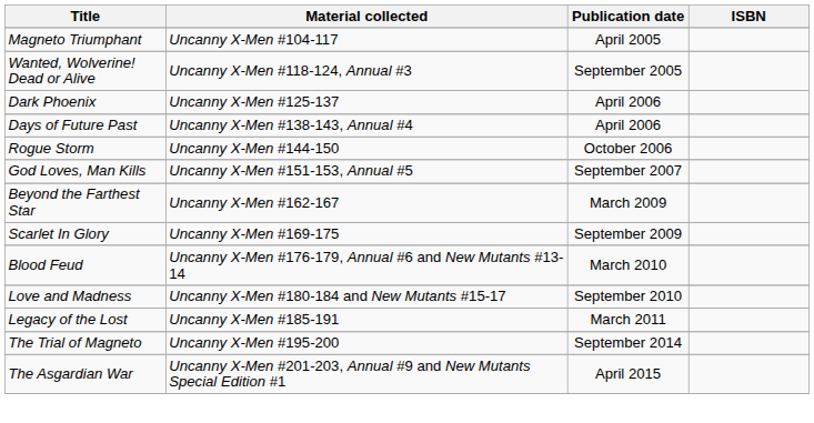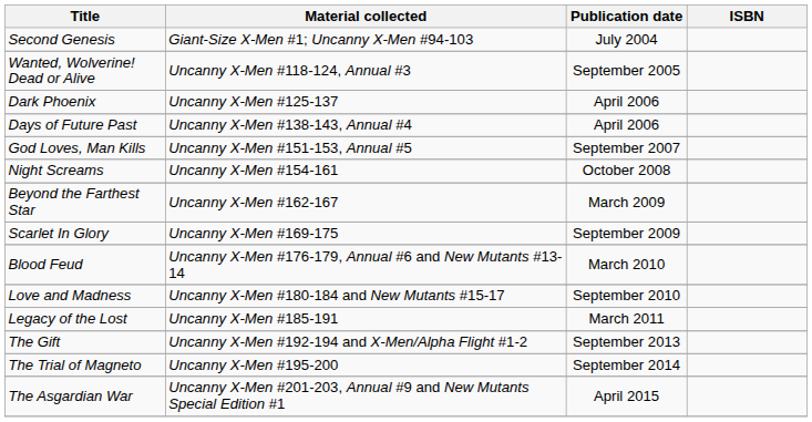 <table class="wikitable" width="100%">
 <tr>
 <th width=20%>Title</th>
 <th width=50%>Material collected</th>
 <th width=15%>Publication date</th>
 <th width=15%>ISBN</th>
 </tr>
 <tr>
+<td><em>Second Genesis</em></td>
+<td><em>Giant-Size X-Men</em> #1; <em>Uncanny X-Men</em> #94-103</td>
+<td align="center">July 2004</td>
+<td align="center"></td>
 </tr>
 <tr>
-<td><em>Magneto Triumphant</em></td>
-<td><em>Uncanny X-Men</em> #104-117</td>
-<td align="center">April 2005</td>
-<td align="center"></td>
 </tr>
 <tr>
 </tr>
 <tr>
 <td><em>Wanted, Wolverine! Dead or Alive</em></td>
 <td><em>Uncanny X-Men</em> #118-124, <em>Annual</em> #3</td>
 <td align="center">September 2005</td>
 <td align="center"></td>
 </tr>
 <tr>
 </tr>
 <tr>
 <td><em>Dark Phoenix</em></td>
 <td><em>Uncanny X-Men</em> #125-137</td>
 <td align="center">April 2006</td>
 <td align="center"></td>
 </tr>
 <tr>
 </tr>
 <tr>
 <td><em>Days of Future Past</em></td>
 <td><em>Uncanny X-Men</em> #138-143, <em>Annual</em> #4</td>
 <td align="center">April 2006</td>
 <td align="center"></td>
 </tr>
 <tr>
 </tr>
 <tr>
-<td><em>Rogue Storm</em></td>
-<td><em>Uncanny X-Men</em> #144-150</td>
-<td align="center">October 2006</td>
-<td align="center"></td>
-</tr>
-<tr>
 </tr>
 <tr>
 <td><em>God Loves, Man Kills</em></td>
 <td><em>Uncanny X-Men</em> #151-153, <em>Annual</em> #5</td>
 <td align="center">September 2007</td>
 <td align="center"></td>
 </tr>
 <tr>
+</tr>
+<tr>
+<td><em>Night Screams</em></td>
+<td><em>Uncanny X-Men</em> #154-161</td>
+<td align="center">October 2008</td>
+<td align="center"></td>
 </tr>
 <tr>
 </tr>
 <tr>
 <td><em>Beyond the Farthest Star</em></td>
 <td><em>Uncanny X-Men</em> #162-167</td>
 <td align="center">March 2009</td>
 <td align="center"></td>
 </tr>
 <tr>
 </tr>
 <tr>
 <td><em>Scarlet In Glory</em></td>
 <td><em>Uncanny X-Men</em> #169-175</td>
 <td align="center">September 2009</td>
 <td align="center"></td>
 </tr>
 <tr>
 </tr>
 <tr>
 <td><em>Blood Feud</em></td>
 <td><em>Uncanny X-Men</em> #176-179, <em>Annual</em> #6 and <em>New Mutants</em> #13-14</td>
 <td align="center">March 2010</td>
 <td align="center"></td>
 </tr>
 <tr>
 </tr>
 <tr>
 <td><em>Love and Madness</em></td>
 <td><em>Uncanny X-Men</em> #180-184 and <em>New Mutants</em> #15-17</td>
 <td align="center">September 2010</td>
 <td align="center"></td>
 </tr>
 <tr>
 </tr>
 <tr>
 <td><em>Legacy of the Lost</em></td>
 <td><em>Uncanny X-Men</em> #185-191</td>
 <td align="center">March 2011</td>
 <td align="center"></td>
 </tr>
 <tr>
 </tr>
 <tr>
+<td><em>The Gift</em></td>
+<td><em>Uncanny X-Men</em> #192-194 and <em>X-Men/Alpha Flight</em> #1-2</td>
+<td align="center">September 2013</td>
+<td align="center"></td>
+</tr>
+<tr>
 </tr>
 <tr>
 <td><em>The Trial of Magneto</em></td>
 <td><em>Uncanny X-Men</em> #195-200</td>
 <td align="center">September 2014</td>
 <td align="center"></td>
 </tr>
 <tr>
 </tr>
 <tr>
 <td><em>The Asgardian War</em></td>
 <td><em>Uncanny X-Men</em> #201-203, <em>Annual</em> #9 and <em>New Mutants Special Edition</em> #1</td>
 <td align="center">April 2015</td>
 <td align="center"></td>
 </tr>
 <tr>
 </tr>
 </table>
